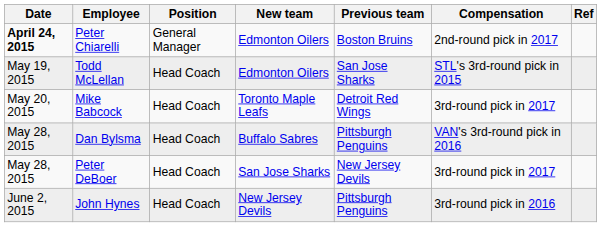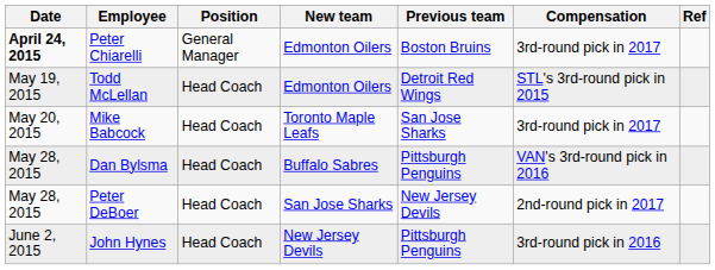 <table class="wikitable sortable" style="border:1px solid #999999; width:780px;">
 <tr>
 <th>Date</th>
 <th>Employee</th>
 <th>Position</th>
 <th>New team</th>
 <th>Previous team</th>
 <th>Compensation</th>
 <th>Ref</th>
 </tr>
 <tr>
 <td><strong>April 24, 2015</strong></td>
 <td><a href='#'>Peter Chiarelli</a></td>
 <td>General Manager</td>
 <td><a href='#'>Edmonton Oilers</a></td>
 <td><a href='#'>Boston Bruins</a></td>
-<td>2nd-round pick in <a href='#'>2017</a></td>
+<td>3rd-round pick in <a href='#'>2017</a></td>
 <td></td>
 </tr>
 <tr bgcolor="eeeeee">
 <td>May 19, 2015</td>
 <td><a href='#'>Todd McLellan</a></td>
 <td>Head Coach</td>
 <td><a href='#'>Edmonton Oilers</a></td>
-<td><a href='#'>San Jose Sharks</a></td>
+<td><a href='#'>Detroit Red Wings</a></td>
 <td><a href='#'>STL</a>'s 3rd-round pick in <a href='#'>2015</a></td>
 <td></td>
 </tr>
 <tr>
 <td>May 20, 2015</td>
 <td><a href='#'>Mike Babcock</a></td>
 <td>Head Coach</td>
 <td><a href='#'>Toronto Maple Leafs</a></td>
-<td><a href='#'>Detroit Red Wings</a></td>
+<td><a href='#'>San Jose Sharks</a></td>
 <td>3rd-round pick in <a href='#'>2017</a></td>
 <td></td>
 </tr>
 <tr bgcolor="eeeeee">
 <td>May 28, 2015</td>
 <td><a href='#'>Dan Bylsma</a></td>
 <td>Head Coach</td>
 <td><a href='#'>Buffalo Sabres</a></td>
 <td><a href='#'>Pittsburgh Penguins</a></td>
 <td><a href='#'>VAN</a>'s 3rd-round pick in <a href='#'>2016</a></td>
 <td></td>
 </tr>
 <tr>
 <td>May 28, 2015</td>
 <td><a href='#'>Peter DeBoer</a></td>
 <td>Head Coach</td>
 <td><a href='#'>San Jose Sharks</a></td>
 <td><a href='#'>New Jersey Devils</a></td>
-<td>3rd-round pick in <a href='#'>2017</a></td>
+<td>2nd-round pick in <a href='#'>2017</a></td>
 <td></td>
 </tr>
 <tr bgcolor="eeeeee">
 <td>June 2, 2015</td>
 <td><a href='#'>John Hynes</a></td>
 <td>Head Coach</td>
 <td><a href='#'>New Jersey Devils</a></td>
 <td><a href='#'>Pittsburgh Penguins</a></td>
 <td>3rd-round pick in <a href='#'>2016</a></td>
 <td></td>
 </tr>
 </table>
